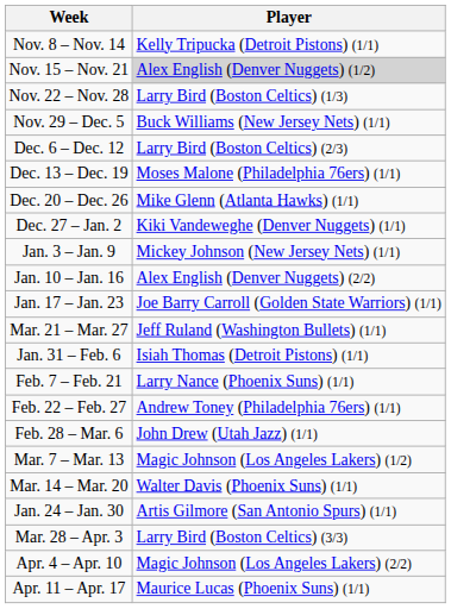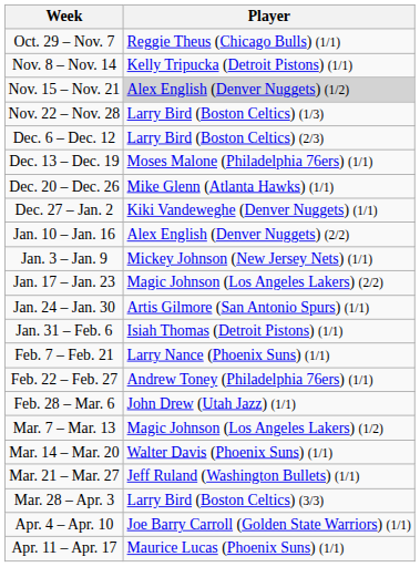 <table class="wikitable" border="1">
 <tr>
 <th>Week</th>
 <th>Player</th>
+</tr>
+<tr>
+<td align=center>Oct. 29 – Nov. 7</td>
+<td><a href='#'>Reggie Theus</a> (<a href='#'>Chicago Bulls</a>) <small>(1/1)</small></td>
 </tr>
 <tr>
 <td align=center>Nov. 8 – Nov. 14</td>
 <td><a href='#'>Kelly Tripucka</a> (<a href='#'>Detroit Pistons</a>) <small>(1/1)</small></td>
 </tr>
 <tr>
 <td align=center>Nov. 15 – Nov. 21</td>
 <td style="background: lightgrey;"><a href='#'>Alex English</a> (<a href='#'>Denver Nuggets</a>) <small>(1/2)</small></td>
 </tr>
 <tr>
 <td align=center>Nov. 22 – Nov. 28</td>
 <td><a href='#'>Larry Bird</a> (<a href='#'>Boston Celtics</a>) <small>(1/3)</small></td>
-</tr>
-<tr>
-<td align=center>Nov. 29 – Dec. 5</td>
-<td><a href='#'>Buck Williams</a> (<a href='#'>New Jersey Nets</a>) <small>(1/1)</small></td>
 </tr>
 <tr>
 <td align=center>Dec. 6 – Dec. 12</td>
 <td><a href='#'>Larry Bird</a> (<a href='#'>Boston Celtics</a>) <small>(2/3)</small></td>
 </tr>
 <tr>
 <td align=center>Dec. 13 – Dec. 19</td>
 <td><a href='#'>Moses Malone</a> (<a href='#'>Philadelphia 76ers</a>) <small>(1/1)</small></td>
 </tr>
 <tr>
 <td align=center>Dec. 20 – Dec. 26</td>
 <td><a href='#'>Mike Glenn</a> (<a href='#'>Atlanta Hawks</a>) <small>(1/1)</small></td>
 </tr>
 <tr>
 <td align=center>Dec. 27 – Jan. 2</td>
 <td><a href='#'>Kiki Vandeweghe</a> (<a href='#'>Denver Nuggets</a>) <small>(1/1)</small></td>
 </tr>
 <tr>
+<td align=center>Jan. 10 – Jan. 16</td>
+<td><a href='#'>Alex English</a> (<a href='#'>Denver Nuggets</a>) <small>(2/2)</small></td>
+</tr>
+<tr>
 <td align=center>Jan. 3 – Jan. 9</td>
 <td><a href='#'>Mickey Johnson</a> (<a href='#'>New Jersey Nets</a>) <small>(1/1)</small></td>
 </tr>
 <tr>
-<td align=center>Jan. 10 – Jan. 16</td>
-<td><a href='#'>Alex English</a> (<a href='#'>Denver Nuggets</a>) <small>(2/2)</small></td>
+<td align=center>Jan. 17 – Jan. 23</td>
+<td><a href='#'>Magic Johnson</a> (<a href='#'>Los Angeles Lakers</a>) <small>(2/2)</small></td>
 </tr>
 <tr>
-<td align=center>Jan. 17 – Jan. 23</td>
-<td><a href='#'>Joe Barry Carroll</a> (<a href='#'>Golden State Warriors</a>) <small>(1/1)</small></td>
-</tr>
-<tr>
-<td align=center>Mar. 21 – Mar. 27</td>
-<td><a href='#'>Jeff Ruland</a> (<a href='#'>Washington Bullets</a>) <small>(1/1)</small></td>
+<td align=center>Jan. 24 – Jan. 30</td>
+<td><a href='#'>Artis Gilmore</a> (<a href='#'>San Antonio Spurs</a>) <small>(1/1)</small></td>
 </tr>
 <tr>
 <td align=center>Jan. 31 – Feb. 6</td>
 <td><a href='#'>Isiah Thomas</a> (<a href='#'>Detroit Pistons</a>) <small>(1/1)</small></td>
 </tr>
 <tr>
 <td align=center>Feb. 7 – Feb. 21</td>
 <td><a href='#'>Larry Nance</a> (<a href='#'>Phoenix Suns</a>) <small>(1/1)</small></td>
 </tr>
 <tr>
 <td align=center>Feb. 22 – Feb. 27</td>
 <td><a href='#'>Andrew Toney</a> (<a href='#'>Philadelphia 76ers</a>) <small>(1/1)</small></td>
 </tr>
 <tr>
 <td align=center>Feb. 28 – Mar. 6</td>
 <td><a href='#'>John Drew</a> (<a href='#'>Utah Jazz</a>) <small>(1/1)</small></td>
 </tr>
 <tr>
 <td align=center>Mar. 7 – Mar. 13</td>
 <td><a href='#'>Magic Johnson</a> (<a href='#'>Los Angeles Lakers</a>) <small>(1/2)</small></td>
 </tr>
 <tr>
 <td align=center>Mar. 14 – Mar. 20</td>
 <td><a href='#'>Walter Davis</a> (<a href='#'>Phoenix Suns</a>) <small>(1/1)</small></td>
 </tr>
 <tr>
-<td align=center>Jan. 24 – Jan. 30</td>
-<td><a href='#'>Artis Gilmore</a> (<a href='#'>San Antonio Spurs</a>) <small>(1/1)</small></td>
+<td align=center>Mar. 21 – Mar. 27</td>
+<td><a href='#'>Jeff Ruland</a> (<a href='#'>Washington Bullets</a>) <small>(1/1)</small></td>
 </tr>
 <tr>
 <td align=center>Mar. 28 – Apr. 3</td>
 <td><a href='#'>Larry Bird</a> (<a href='#'>Boston Celtics</a>) <small>(3/3)</small></td>
 </tr>
 <tr>
 <td align=center>Apr. 4 – Apr. 10</td>
-<td><a href='#'>Magic Johnson</a> (<a href='#'>Los Angeles Lakers</a>) <small>(2/2)</small></td>
+<td><a href='#'>Joe Barry Carroll</a> (<a href='#'>Golden State Warriors</a>) <small>(1/1)</small></td>
 </tr>
 <tr>
 <td align=center>Apr. 11 – Apr. 17</td>
 <td><a href='#'>Maurice Lucas</a> (<a href='#'>Phoenix Suns</a>) <small>(1/1)</small></td>
 </tr>
 </table>
